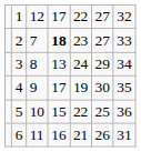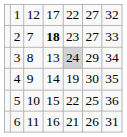 <table border="1" class="wikitable">
 <tr>
 <td></td>
 <td>1</td>
 <td>12</td>
 <td>17</td>
 <td>22</td>
 <td>27</td>
 <td>32</td>
 </tr>
 <tr>
 <td></td>
 <td>2</td>
 <td>7</td>
 <td><strong>18</strong></td>
 <td>23</td>
 <td>27</td>
 <td>33</td>
 </tr>
 <tr>
 <td></td>
 <td>3</td>
 <td>8</td>
 <td>13</td>
-<td>24</td>
+<td style="background: lightgrey;">24</td>
 <td>29</td>
 <td>34</td>
 </tr>
 <tr>
 <td></td>
 <td>4</td>
 <td>9</td>
-<td>17</td>
+<td>14</td>
 <td>19</td>
 <td>30</td>
 <td>35</td>
 </tr>
 <tr>
 <td></td>
 <td>5</td>
 <td>10</td>
 <td>15</td>
 <td>22</td>
 <td>25</td>
 <td>36</td>
 </tr>
 <tr>
 <td></td>
 <td>6</td>
 <td>11</td>
 <td>16</td>
 <td>21</td>
 <td>26</td>
 <td>31</td>
 </tr>
 </table>
